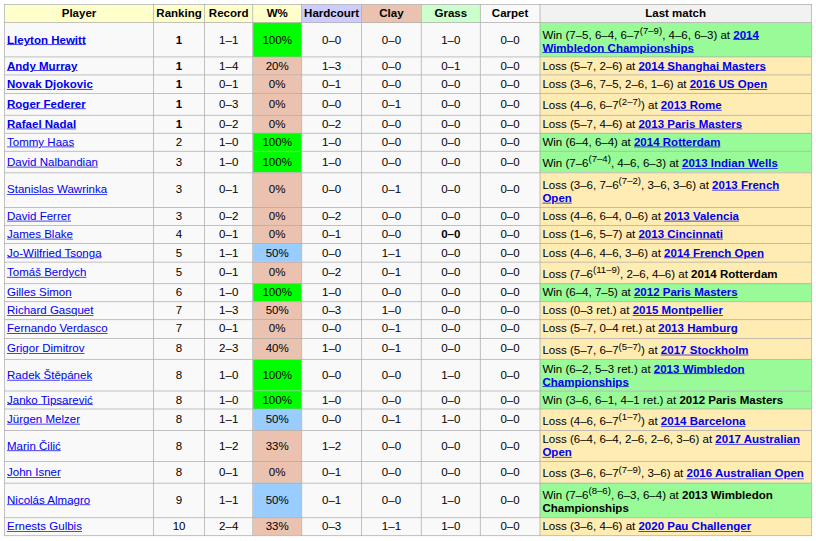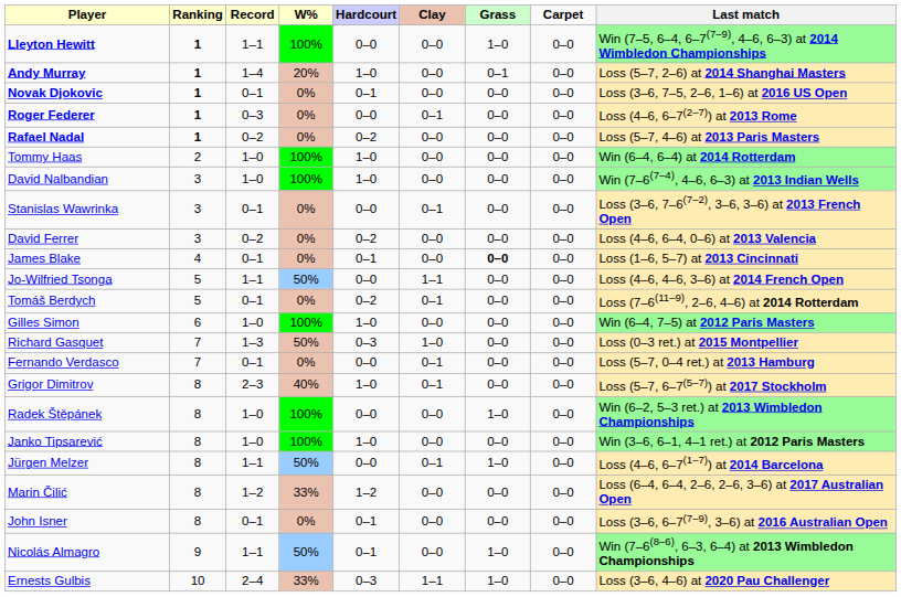 <table class="wikitable sortable" style=text-align:center>
 <tr>
 <td style="width:200px; background:#ffc;"><strong>Player</strong></td>
 <td style="width:60px; background:#ffc;"><strong>Ranking</strong></td>
 <td style="width:60px; background:#ffc;"><strong>Record</strong></td>
 <td style="width:60px; background:#ffc;"><strong>W%</strong></td>
 <td style="width:75px; background:#ccf;"><strong>Hardcourt</strong></td>
 <td style="width:75px; background:#ebc2af;"><strong>Clay</strong></td>
 <td style="width:75px; background:#cfc;"><strong>Grass</strong></td>
 <td width=75><strong>Carpet</strong></td>
 <th width=370>Last match</th>
 </tr>
 <tr>
 <td align=left> <strong><a href='#'>Lleyton Hewitt</a></strong></td>
 <td><strong>1</strong></td>
 <td>1–1</td>
 <td bgcolor=lime>100%</td>
 <td>0–0</td>
 <td>0–0</td>
 <td>1–0</td>
 <td>0–0</td>
 <td style="background:#98fb98; text-align:left;">Win (7–5, 6–4, 6–7<sup>(7–9)</sup>, 4–6, 6–3) at <strong><a href='#'>2014 Wimbledon Championships</a></strong></td>
 </tr>
 <tr>
 <td align=left> <strong><a href='#'>Andy Murray</a></strong></td>
 <td><strong>1</strong></td>
 <td>1–4</td>
 <td style="background:#ebc2af;">20%</td>
-<td>1–3</td>
+<td>1–0</td>
 <td>0–0</td>
 <td>0–1</td>
 <td>0–0</td>
 <td style="background:#ffecb2; text-align:left;">Loss (5–7, 2–6) at <strong><a href='#'>2014 Shanghai Masters</a></strong></td>
 </tr>
 <tr>
 <td align=left> <strong><a href='#'>Novak Djokovic</a></strong></td>
 <td><strong>1</strong></td>
 <td>0–1</td>
 <td bgcolor=ebc2af>0%</td>
 <td>0–1</td>
 <td>0–0</td>
 <td>0–0</td>
 <td>0–0</td>
 <td style="background:#ffecb2; text-align:left;">Loss (3–6, 7–5, 2–6, 1–6) at <strong><a href='#'>2016 US Open</a></strong></td>
 </tr>
 <tr>
 <td align=left> <strong><a href='#'>Roger Federer</a></strong></td>
 <td><strong>1</strong></td>
 <td>0–3</td>
 <td bgcolor=ebc2af>0%</td>
 <td>0–0</td>
 <td>0–1</td>
 <td>0–0</td>
 <td>0–0</td>
 <td style="background:#ffecb2; text-align:left;">Loss (4–6, 6–7<sup>(2–7)</sup>) at <strong><a href='#'>2013 Rome</a></strong></td>
 </tr>
 <tr>
 <td align=left> <strong><a href='#'>Rafael Nadal</a></strong></td>
 <td><strong>1</strong></td>
 <td>0–2</td>
 <td bgcolor=ebc2af>0%</td>
 <td>0–2</td>
 <td>0–0</td>
 <td>0–0</td>
 <td>0–0</td>
 <td style="background:#ffecb2; text-align:left;">Loss (5–7, 4–6) at <strong><a href='#'>2013 Paris Masters</a></strong></td>
 </tr>
 <tr>
 <td align=left> <a href='#'>Tommy Haas</a></td>
 <td>2</td>
 <td>1–0</td>
 <td bgcolor=lime>100%</td>
 <td>1–0</td>
 <td>0–0</td>
 <td>0–0</td>
 <td>0–0</td>
 <td style="background:#98fb98; text-align:left;">Win (6–4, 6–4) at <strong><a href='#'>2014 Rotterdam</a></strong></td>
 </tr>
 <tr>
 <td align=left> <a href='#'>David Nalbandian</a></td>
 <td>3</td>
 <td>1–0</td>
 <td bgcolor=lime>100%</td>
 <td>1–0</td>
 <td>0–0</td>
 <td>0–0</td>
 <td>0–0</td>
 <td style="background:#98fb98; text-align:left;">Win (7–6<sup>(7–4)</sup>, 4–6, 6–3) at <strong><a href='#'>2013 Indian Wells</a></strong></td>
 </tr>
 <tr>
 <td align=left> <a href='#'>Stanislas Wawrinka</a></td>
 <td>3</td>
 <td>0–1</td>
 <td bgcolor=ebc2af>0%</td>
 <td>0–0</td>
 <td>0–1</td>
 <td>0–0</td>
 <td>0–0</td>
 <td style="background:#ffecb2; text-align:left;">Loss (3–6, 7–6<sup>(7–2)</sup>, 3–6, 3–6) at <strong><a href='#'>2013 French Open</a></strong></td>
 </tr>
 <tr>
 <td align=left> <a href='#'>David Ferrer</a></td>
 <td>3</td>
 <td>0–2</td>
 <td bgcolor=ebc2af>0%</td>
 <td>0–2</td>
 <td>0–0</td>
 <td>0–0</td>
 <td>0–0</td>
 <td style="background:#ffecb2; text-align:left;">Loss (4–6, 6–4, 0–6) at <strong><a href='#'>2013 Valencia</a></strong></td>
 </tr>
 <tr>
 <td align=left> <a href='#'>James Blake</a></td>
 <td>4</td>
 <td>0–1</td>
 <td bgcolor=ebc2af>0%</td>
 <td>0–1</td>
 <td>0–0</td>
 <td><strong>0–0</strong></td>
 <td>0–0</td>
 <td style="background:#ffecb2; text-align:left;">Loss (1–6, 5–7) at <strong><a href='#'>2013 Cincinnati</a></strong></td>
 </tr>
 <tr>
 <td align=left> <a href='#'>Jo-Wilfried Tsonga</a></td>
 <td>5</td>
 <td>1–1</td>
 <td style="background:#9cf;">50%</td>
 <td>0–0</td>
 <td>1–1</td>
 <td>0–0</td>
 <td>0–0</td>
 <td style="background:#ffecb2; text-align:left;">Loss (4–6, 4–6, 3–6) at <strong><a href='#'>2014 French Open</a></strong></td>
 </tr>
 <tr>
 <td align=left> <a href='#'>Tomáš Berdych</a></td>
 <td>5</td>
 <td>0–1</td>
 <td bgcolor=ebc2af>0%</td>
 <td>0–2</td>
 <td>0–1</td>
 <td>0–0</td>
 <td>0–0</td>
 <td style="background:#ffecb2; text-align:left;">Loss (7–6<sup>(11–9)</sup>, 2–6, 4–6) at <strong>2014 Rotterdam</strong></td>
 </tr>
 <tr>
 <td align=left> <a href='#'>Gilles Simon</a></td>
 <td>6</td>
 <td>1–0</td>
 <td bgcolor=lime>100%</td>
 <td>1–0</td>
 <td>0–0</td>
 <td>0–0</td>
 <td>0–0</td>
 <td style="background:#98fb98; text-align:left;">Win (6–4, 7–5) at <strong><a href='#'>2012 Paris Masters</a></strong></td>
 </tr>
 <tr>
 <td align=left> <a href='#'>Richard Gasquet</a></td>
 <td>7</td>
 <td>1–3</td>
 <td bgcolor=ebc2af>50%</td>
 <td>0–3</td>
 <td>1–0</td>
 <td>0–0</td>
 <td>0–0</td>
 <td style="background:#ffecb2; text-align:left;">Loss (0–3 ret.) at <strong><a href='#'>2015 Montpellier</a></strong></td>
 </tr>
 <tr>
 <td align=left> <a href='#'>Fernando Verdasco</a></td>
 <td>7</td>
 <td>0–1</td>
 <td bgcolor=ebc2af>0%</td>
 <td>0–0</td>
 <td>0–1</td>
 <td>0–0</td>
 <td>0–0</td>
 <td style="background:#ffecb2; text-align:left;">Loss (5–7, 0–4 ret.) at <strong><a href='#'>2013 Hamburg</a></strong></td>
 </tr>
 <tr>
 <td align=left> <a href='#'>Grigor Dimitrov</a></td>
 <td>8</td>
 <td>2–3</td>
 <td bgcolor=ebc2af>40%</td>
 <td>1–0</td>
 <td>0–1</td>
 <td>0–0</td>
 <td>0–0</td>
 <td style="background:#ffecb2; text-align:left;">Loss (5–7, 6–7<sup>(5–7)</sup>) at <strong><a href='#'>2017 Stockholm</a></strong></td>
 </tr>
 <tr>
 <td align=left> <a href='#'>Radek Štěpánek</a></td>
 <td>8</td>
 <td>1–0</td>
 <td bgcolor=lime>100%</td>
 <td>0–0</td>
 <td>0–0</td>
 <td>1–0</td>
 <td>0–0</td>
 <td style="background:#98fb98; text-align:left;">Win (6–2, 5–3 ret.) at <strong><a href='#'>2013 Wimbledon Championships</a></strong></td>
 </tr>
 <tr>
 <td align=left> <a href='#'>Janko Tipsarević</a></td>
 <td>8</td>
 <td>1–0</td>
 <td bgcolor=lime>100%</td>
 <td>1–0</td>
 <td>0–0</td>
 <td>0–0</td>
 <td>0–0</td>
 <td style="background:#98fb98; text-align:left;">Win (3–6, 6–1, 4–1 ret.) at <strong>2012 Paris Masters</strong></td>
 </tr>
 <tr>
 <td align=left> <a href='#'>Jürgen Melzer</a></td>
 <td>8</td>
 <td>1–1</td>
 <td style="background:#9cf;">50%</td>
 <td>0–0</td>
 <td>0–1</td>
 <td>1–0</td>
 <td>0–0</td>
 <td style="background:#ffecb2; text-align:left;">Loss (4–6, 6–7<sup>(1–7)</sup>) at <strong><a href='#'>2014 Barcelona</a></strong></td>
 </tr>
 <tr>
 <td align=left> <a href='#'>Marin Čilić</a></td>
 <td>8</td>
 <td>1–2</td>
 <td bgcolor=ebc2af>33%</td>
 <td>1–2</td>
 <td>0–0</td>
 <td>0–0</td>
 <td>0–0</td>
 <td style="background:#ffecb2; text-align:left;">Loss (6–4, 6–4, 2–6, 2–6, 3–6) at <strong><a href='#'>2017 Australian Open</a></strong></td>
 </tr>
 <tr>
 <td align=left> <a href='#'>John Isner</a></td>
 <td>8</td>
 <td>0–1</td>
 <td bgcolor=ebc2af>0%</td>
 <td>0–1</td>
 <td>0–0</td>
 <td>0–0</td>
 <td>0–0</td>
 <td style="background:#ffecb2; text-align:left;">Loss (3–6, 6–7<sup>(7–9)</sup>, 3–6) at <strong><a href='#'>2016 Australian Open</a></strong></td>
 </tr>
 <tr>
 <td align=left> <a href='#'>Nicolás Almagro</a></td>
 <td>9</td>
 <td>1–1</td>
 <td style="background:#9cf;">50%</td>
 <td>0–1</td>
 <td>0–0</td>
 <td>1–0</td>
 <td>0–0</td>
 <td style="background:#98fb98; text-align:left;">Win (7–6<sup>(8–6)</sup>, 6–3, 6–4) at <strong>2013 Wimbledon Championships</strong></td>
 </tr>
 <tr>
 <td align=left> <a href='#'>Ernests Gulbis</a></td>
 <td>10</td>
 <td>2–4</td>
 <td style="background:#ebc2af;">33%</td>
 <td>0–3</td>
 <td>1–1</td>
 <td>1–0</td>
 <td>0–0</td>
 <td style="background:#ffecb2; text-align:left;">Loss (3–6, 4–6) at <strong><a href='#'>2020 Pau Challenger</a></strong></td>
 </tr>
 </table>
